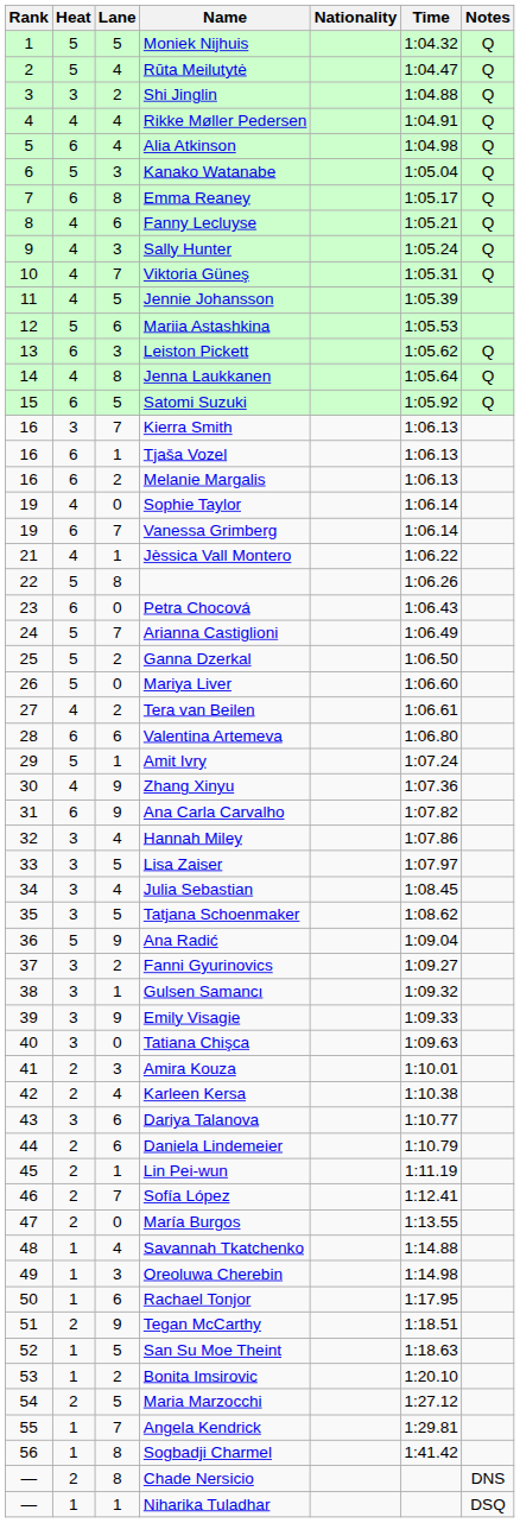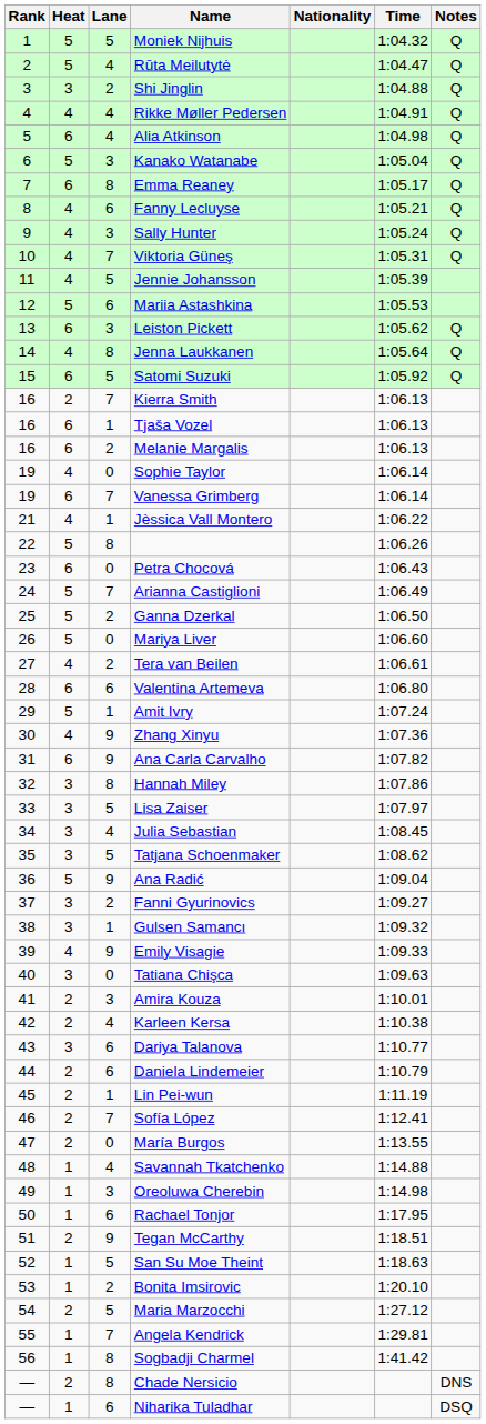 <table class="wikitable sortable" style="text-align:center">
 <tr>
 <th>Rank</th>
 <th>Heat</th>
 <th>Lane</th>
 <th>Name</th>
 <th>Nationality</th>
 <th>Time</th>
 <th>Notes</th>
 </tr>
 <tr bgcolor=ccffcc>
 <td>1</td>
 <td>5</td>
 <td>5</td>
 <td align=left><a href='#'>Moniek Nijhuis</a></td>
 <td align=left></td>
 <td>1:04.32</td>
 <td>Q</td>
 </tr>
 <tr bgcolor=ccffcc>
 <td>2</td>
 <td>5</td>
 <td>4</td>
 <td align=left><a href='#'>Rūta Meilutytė</a></td>
 <td align=left></td>
 <td>1:04.47</td>
 <td>Q</td>
 </tr>
 <tr bgcolor=ccffcc>
 <td>3</td>
 <td>3</td>
 <td>2</td>
 <td align=left><a href='#'>Shi Jinglin</a></td>
 <td align=left></td>
 <td>1:04.88</td>
 <td>Q</td>
 </tr>
 <tr bgcolor=ccffcc>
 <td>4</td>
 <td>4</td>
 <td>4</td>
 <td align=left><a href='#'>Rikke Møller Pedersen</a></td>
 <td align=left></td>
 <td>1:04.91</td>
 <td>Q</td>
 </tr>
 <tr bgcolor=ccffcc>
 <td>5</td>
 <td>6</td>
 <td>4</td>
 <td align=left><a href='#'>Alia Atkinson</a></td>
 <td align=left></td>
 <td>1:04.98</td>
 <td>Q</td>
 </tr>
 <tr bgcolor=ccffcc>
 <td>6</td>
 <td>5</td>
 <td>3</td>
 <td align=left><a href='#'>Kanako Watanabe</a></td>
 <td align=left></td>
 <td>1:05.04</td>
 <td>Q</td>
 </tr>
 <tr bgcolor=ccffcc>
 <td>7</td>
 <td>6</td>
 <td>8</td>
 <td align=left><a href='#'>Emma Reaney</a></td>
 <td align=left></td>
 <td>1:05.17</td>
 <td>Q</td>
 </tr>
 <tr bgcolor=ccffcc>
 <td>8</td>
 <td>4</td>
 <td>6</td>
 <td align=left><a href='#'>Fanny Lecluyse</a></td>
 <td align=left></td>
 <td>1:05.21</td>
 <td>Q</td>
 </tr>
 <tr bgcolor=ccffcc>
 <td>9</td>
 <td>4</td>
 <td>3</td>
 <td align=left><a href='#'>Sally Hunter</a></td>
 <td align=left></td>
 <td>1:05.24</td>
 <td>Q</td>
 </tr>
 <tr bgcolor=ccffcc>
 <td>10</td>
 <td>4</td>
 <td>7</td>
 <td align=left><a href='#'>Viktoria Güneş</a></td>
 <td align=left></td>
 <td>1:05.31</td>
 <td>Q</td>
 </tr>
 <tr bgcolor=ccffcc>
 <td>11</td>
 <td>4</td>
 <td>5</td>
 <td align=left><a href='#'>Jennie Johansson</a></td>
 <td align=left></td>
 <td>1:05.39</td>
 <td></td>
 </tr>
 <tr bgcolor=ccffcc>
 <td>12</td>
 <td>5</td>
 <td>6</td>
 <td align=left><a href='#'>Mariia Astashkina</a></td>
 <td align=left></td>
 <td>1:05.53</td>
 <td></td>
 </tr>
 <tr bgcolor=ccffcc>
 <td>13</td>
 <td>6</td>
 <td>3</td>
 <td align=left><a href='#'>Leiston Pickett</a></td>
 <td align=left></td>
 <td>1:05.62</td>
 <td>Q</td>
 </tr>
 <tr bgcolor=ccffcc>
 <td>14</td>
 <td>4</td>
 <td>8</td>
 <td align=left><a href='#'>Jenna Laukkanen</a></td>
 <td align=left></td>
 <td>1:05.64</td>
 <td>Q</td>
 </tr>
 <tr bgcolor=ccffcc>
 <td>15</td>
 <td>6</td>
 <td>5</td>
 <td align=left><a href='#'>Satomi Suzuki</a></td>
 <td align=left></td>
 <td>1:05.92</td>
 <td>Q</td>
 </tr>
 <tr>
 <td>16</td>
-<td>3</td>
+<td>2</td>
 <td>7</td>
 <td align=left><a href='#'>Kierra Smith</a></td>
 <td align=left></td>
 <td>1:06.13</td>
 <td></td>
 </tr>
 <tr>
 <td>16</td>
 <td>6</td>
 <td>1</td>
 <td align=left><a href='#'>Tjaša Vozel</a></td>
 <td align=left></td>
 <td>1:06.13</td>
 <td></td>
 </tr>
 <tr>
 <td>16</td>
 <td>6</td>
 <td>2</td>
 <td align=left><a href='#'>Melanie Margalis</a></td>
 <td align=left></td>
 <td>1:06.13</td>
 <td></td>
 </tr>
 <tr>
 <td>19</td>
 <td>4</td>
 <td>0</td>
 <td align=left><a href='#'>Sophie Taylor</a></td>
 <td align=left></td>
 <td>1:06.14</td>
 <td></td>
 </tr>
 <tr>
 <td>19</td>
 <td>6</td>
 <td>7</td>
 <td align=left><a href='#'>Vanessa Grimberg</a></td>
 <td align=left></td>
 <td>1:06.14</td>
 <td></td>
 </tr>
 <tr>
 <td>21</td>
 <td>4</td>
 <td>1</td>
 <td align=left><a href='#'>Jèssica Vall Montero</a></td>
 <td align=left></td>
 <td>1:06.22</td>
 <td></td>
 </tr>
 <tr>
 <td>22</td>
 <td>5</td>
 <td>8</td>
 <td align=left></td>
 <td align=left></td>
 <td>1:06.26</td>
 <td></td>
 </tr>
 <tr>
 <td>23</td>
 <td>6</td>
 <td>0</td>
 <td align=left><a href='#'>Petra Chocová</a></td>
 <td align=left></td>
 <td>1:06.43</td>
 <td></td>
 </tr>
 <tr>
 <td>24</td>
 <td>5</td>
 <td>7</td>
 <td align=left><a href='#'>Arianna Castiglioni</a></td>
 <td align=left></td>
 <td>1:06.49</td>
 <td></td>
 </tr>
 <tr>
 <td>25</td>
 <td>5</td>
 <td>2</td>
 <td align=left><a href='#'>Ganna Dzerkal</a></td>
 <td align=left></td>
 <td>1:06.50</td>
 <td></td>
 </tr>
 <tr>
 <td>26</td>
 <td>5</td>
 <td>0</td>
 <td align=left><a href='#'>Mariya Liver</a></td>
 <td align=left></td>
 <td>1:06.60</td>
 <td></td>
 </tr>
 <tr>
 <td>27</td>
 <td>4</td>
 <td>2</td>
 <td align=left><a href='#'>Tera van Beilen</a></td>
 <td align=left></td>
 <td>1:06.61</td>
 <td></td>
 </tr>
 <tr>
 <td>28</td>
 <td>6</td>
 <td>6</td>
 <td align=left><a href='#'>Valentina Artemeva</a></td>
 <td align=left></td>
 <td>1:06.80</td>
 <td></td>
 </tr>
 <tr>
 <td>29</td>
 <td>5</td>
 <td>1</td>
 <td align=left><a href='#'>Amit Ivry</a></td>
 <td align=left></td>
 <td>1:07.24</td>
 <td></td>
 </tr>
 <tr>
 <td>30</td>
 <td>4</td>
 <td>9</td>
 <td align=left><a href='#'>Zhang Xinyu</a></td>
 <td align=left></td>
 <td>1:07.36</td>
 <td></td>
 </tr>
 <tr>
 <td>31</td>
 <td>6</td>
 <td>9</td>
 <td align=left><a href='#'>Ana Carla Carvalho</a></td>
 <td align=left></td>
 <td>1:07.82</td>
 <td></td>
 </tr>
 <tr>
 <td>32</td>
 <td>3</td>
-<td>4</td>
+<td>8</td>
 <td align=left><a href='#'>Hannah Miley</a></td>
 <td align=left></td>
 <td>1:07.86</td>
 <td></td>
 </tr>
 <tr>
 <td>33</td>
 <td>3</td>
 <td>5</td>
 <td align=left><a href='#'>Lisa Zaiser</a></td>
 <td align=left></td>
 <td>1:07.97</td>
 <td></td>
 </tr>
 <tr>
 <td>34</td>
 <td>3</td>
 <td>4</td>
 <td align=left><a href='#'>Julia Sebastian</a></td>
 <td align=left></td>
 <td>1:08.45</td>
 <td></td>
 </tr>
 <tr>
 <td>35</td>
 <td>3</td>
 <td>5</td>
 <td align=left><a href='#'>Tatjana Schoenmaker</a></td>
 <td align=left></td>
 <td>1:08.62</td>
 <td></td>
 </tr>
 <tr>
 <td>36</td>
 <td>5</td>
 <td>9</td>
 <td align=left><a href='#'>Ana Radić</a></td>
 <td align=left></td>
 <td>1:09.04</td>
 <td></td>
 </tr>
 <tr>
 <td>37</td>
 <td>3</td>
 <td>2</td>
 <td align=left><a href='#'>Fanni Gyurinovics</a></td>
 <td align=left></td>
 <td>1:09.27</td>
 <td></td>
 </tr>
 <tr>
 <td>38</td>
 <td>3</td>
 <td>1</td>
 <td align=left><a href='#'>Gulsen Samancı</a></td>
 <td align=left></td>
 <td>1:09.32</td>
 <td></td>
 </tr>
 <tr>
 <td>39</td>
-<td>3</td>
+<td>4</td>
 <td>9</td>
 <td align=left><a href='#'>Emily Visagie</a></td>
 <td align=left></td>
 <td>1:09.33</td>
 <td></td>
 </tr>
 <tr>
 <td>40</td>
 <td>3</td>
 <td>0</td>
 <td align=left><a href='#'>Tatiana Chişca</a></td>
 <td align=left></td>
 <td>1:09.63</td>
 <td></td>
 </tr>
 <tr>
 <td>41</td>
 <td>2</td>
 <td>3</td>
 <td align=left><a href='#'>Amira Kouza</a></td>
 <td align=left></td>
 <td>1:10.01</td>
 <td></td>
 </tr>
 <tr>
 <td>42</td>
 <td>2</td>
 <td>4</td>
 <td align=left><a href='#'>Karleen Kersa</a></td>
 <td align=left></td>
 <td>1:10.38</td>
 <td></td>
 </tr>
 <tr>
 <td>43</td>
 <td>3</td>
 <td>6</td>
 <td align=left><a href='#'>Dariya Talanova</a></td>
 <td align=left></td>
 <td>1:10.77</td>
 <td></td>
 </tr>
 <tr>
 <td>44</td>
 <td>2</td>
 <td>6</td>
 <td align=left><a href='#'>Daniela Lindemeier</a></td>
 <td align=left></td>
 <td>1:10.79</td>
 <td></td>
 </tr>
 <tr>
 <td>45</td>
 <td>2</td>
 <td>1</td>
 <td align=left><a href='#'>Lin Pei-wun</a></td>
 <td align=left></td>
 <td>1:11.19</td>
 <td></td>
 </tr>
 <tr>
 <td>46</td>
 <td>2</td>
 <td>7</td>
 <td align=left><a href='#'>Sofía López</a></td>
 <td align=left></td>
 <td>1:12.41</td>
 <td></td>
 </tr>
 <tr>
 <td>47</td>
 <td>2</td>
 <td>0</td>
 <td align=left><a href='#'>María Burgos</a></td>
 <td align=left></td>
 <td>1:13.55</td>
 <td></td>
 </tr>
 <tr>
 <td>48</td>
 <td>1</td>
 <td>4</td>
 <td align=left><a href='#'>Savannah Tkatchenko</a></td>
 <td align=left></td>
 <td>1:14.88</td>
 <td></td>
 </tr>
 <tr>
 <td>49</td>
 <td>1</td>
 <td>3</td>
 <td align=left><a href='#'>Oreoluwa Cherebin</a></td>
 <td align=left></td>
 <td>1:14.98</td>
 <td></td>
 </tr>
 <tr>
 <td>50</td>
 <td>1</td>
 <td>6</td>
 <td align=left><a href='#'>Rachael Tonjor</a></td>
 <td align=left></td>
 <td>1:17.95</td>
 <td></td>
 </tr>
 <tr>
 <td>51</td>
 <td>2</td>
 <td>9</td>
 <td align=left><a href='#'>Tegan McCarthy</a></td>
 <td align=left></td>
 <td>1:18.51</td>
 <td></td>
 </tr>
 <tr>
 <td>52</td>
 <td>1</td>
 <td>5</td>
 <td align=left><a href='#'>San Su Moe Theint</a></td>
 <td align=left></td>
 <td>1:18.63</td>
 <td></td>
 </tr>
 <tr>
 <td>53</td>
 <td>1</td>
 <td>2</td>
 <td align=left><a href='#'>Bonita Imsirovic</a></td>
 <td align=left></td>
 <td>1:20.10</td>
 <td></td>
 </tr>
 <tr>
 <td>54</td>
 <td>2</td>
 <td>5</td>
 <td align=left><a href='#'>Maria Marzocchi</a></td>
 <td align=left></td>
 <td>1:27.12</td>
 <td></td>
 </tr>
 <tr>
 <td>55</td>
 <td>1</td>
 <td>7</td>
 <td align=left><a href='#'>Angela Kendrick</a></td>
 <td align=left></td>
 <td>1:29.81</td>
 <td></td>
 </tr>
 <tr>
 <td>56</td>
 <td>1</td>
 <td>8</td>
 <td align=left><a href='#'>Sogbadji Charmel</a></td>
 <td align=left></td>
 <td>1:41.42</td>
 <td></td>
 </tr>
 <tr>
 <td>—</td>
 <td>2</td>
 <td>8</td>
 <td align=left><a href='#'>Chade Nersicio</a></td>
 <td align=left></td>
 <td></td>
 <td>DNS</td>
 </tr>
 <tr>
 <td>—</td>
 <td>1</td>
-<td>1</td>
+<td>6</td>
 <td align=left><a href='#'>Niharika Tuladhar</a></td>
 <td align=left></td>
 <td></td>
 <td>DSQ</td>
 </tr>
 </table>
